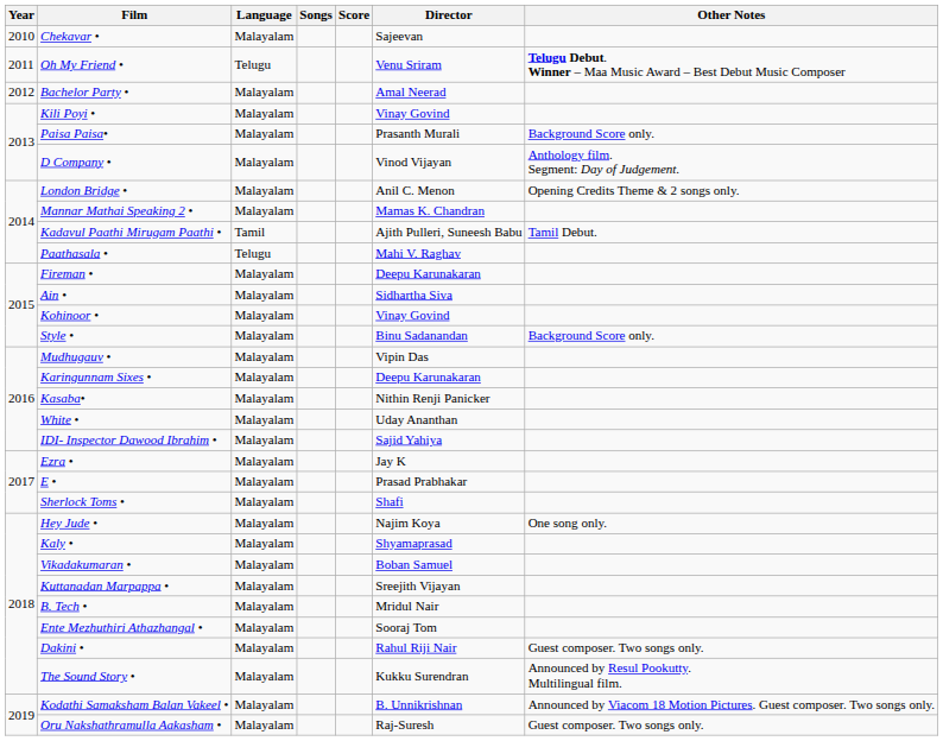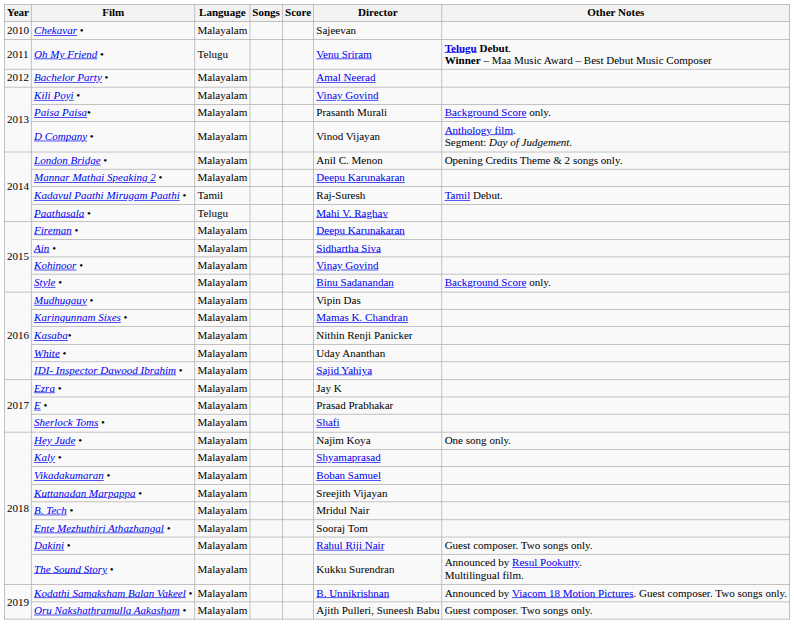 <table class="wikitable sortable">
 <tr bgcolor="beige" align="center">
 <th>Year</th>
 <th>Film</th>
 <th>Language</th>
 <th>Songs</th>
 <th>Score</th>
 <th>Director</th>
 <th>Other Notes</th>
 </tr>
 <tr>
 <td rowspan="1">2010</td>
 <td><em><a href='#'>Chekavar</a></em> •</td>
 <td>Malayalam</td>
 <td></td>
 <td></td>
 <td>Sajeevan</td>
 <td></td>
 </tr>
 <tr>
 <td rowspan="1">2011</td>
 <td><em><a href='#'>Oh My Friend</a></em> •</td>
 <td>Telugu</td>
 <td></td>
 <td></td>
 <td><a href='#'>Venu Sriram</a></td>
 <td><strong><a href='#'>Telugu</a> Debut</strong>.<br> <strong>Winner</strong> – Maa Music Award – Best Debut Music Composer</td>
 </tr>
 <tr>
 <td rowspan="1">2012</td>
 <td><em><a href='#'>Bachelor Party</a></em> •</td>
 <td>Malayalam</td>
 <td></td>
 <td></td>
 <td><a href='#'>Amal Neerad</a></td>
 <td></td>
 </tr>
 <tr>
 <td rowspan="3">2013</td>
 <td><em><a href='#'>Kili Poyi</a></em> •</td>
 <td>Malayalam</td>
 <td></td>
 <td></td>
 <td><a href='#'>Vinay Govind</a></td>
 <td></td>
 </tr>
 <tr>
 <td><em><a href='#'>Paisa Paisa</a></em>•</td>
 <td>Malayalam</td>
 <td></td>
 <td></td>
 <td>Prasanth Murali</td>
 <td><a href='#'>Background Score</a> only.</td>
 </tr>
 <tr>
 <td><em><a href='#'>D Company</a></em> •</td>
 <td>Malayalam</td>
 <td></td>
 <td></td>
 <td>Vinod Vijayan</td>
 <td><a href='#'>Anthology film</a>.<br>Segment: <em>Day of Judgement.</em></td>
 </tr>
 <tr>
 <td rowspan="4">2014</td>
 <td><em><a href='#'>London Bridge</a></em> •</td>
 <td>Malayalam</td>
 <td></td>
 <td></td>
 <td>Anil C. Menon</td>
 <td>Opening Credits Theme & 2 songs only.</td>
 </tr>
 <tr>
 <td><em><a href='#'>Mannar Mathai Speaking 2</a></em> •</td>
 <td>Malayalam</td>
 <td></td>
 <td></td>
-<td><a href='#'>Mamas K. Chandran</a></td>
+<td><a href='#'>Deepu Karunakaran</a></td>
 <td></td>
 </tr>
 <tr>
 <td><em><a href='#'>Kadavul Paathi Mirugam Paathi</a></em> •</td>
 <td>Tamil</td>
 <td></td>
 <td></td>
-<td>Ajith Pulleri, Suneesh Babu</td>
+<td>Raj-Suresh</td>
 <td><a href='#'>Tamil</a> Debut.</td>
 </tr>
 <tr>
 <td><em><a href='#'>Paathasala</a></em> •</td>
 <td>Telugu</td>
 <td></td>
 <td></td>
 <td><a href='#'>Mahi V. Raghav</a></td>
 <td></td>
 </tr>
 <tr>
 <td rowspan="4">2015</td>
 <td><em><a href='#'>Fireman</a></em> •</td>
 <td>Malayalam</td>
 <td></td>
 <td></td>
 <td><a href='#'>Deepu Karunakaran</a></td>
 <td></td>
 </tr>
 <tr>
 <td><em><a href='#'>Ain</a></em> •</td>
 <td>Malayalam</td>
 <td></td>
 <td></td>
 <td><a href='#'>Sidhartha Siva</a></td>
 <td></td>
 </tr>
 <tr>
 <td><em><a href='#'>Kohinoor</a></em> •</td>
 <td>Malayalam</td>
 <td></td>
 <td></td>
 <td><a href='#'>Vinay Govind</a></td>
 <td></td>
 </tr>
 <tr>
 <td><em><a href='#'>Style</a></em> •</td>
 <td>Malayalam</td>
 <td></td>
 <td></td>
 <td><a href='#'>Binu Sadanandan</a></td>
 <td><a href='#'>Background Score</a> only.</td>
 </tr>
 <tr>
 <td rowspan="5">2016</td>
 <td><em><a href='#'>Mudhugauv</a></em> •</td>
 <td>Malayalam</td>
 <td></td>
 <td></td>
 <td>Vipin Das</td>
 <td></td>
 </tr>
 <tr>
 <td><em><a href='#'>Karingunnam Sixes</a></em> •</td>
 <td>Malayalam</td>
 <td></td>
 <td></td>
-<td><a href='#'>Deepu Karunakaran</a></td>
+<td><a href='#'>Mamas K. Chandran</a></td>
 <td></td>
 </tr>
 <tr>
 <td><em><a href='#'>Kasaba</a></em>•</td>
 <td>Malayalam</td>
 <td></td>
 <td></td>
 <td>Nithin Renji Panicker</td>
 <td></td>
 </tr>
 <tr>
 <td><em><a href='#'>White</a></em> •</td>
 <td>Malayalam</td>
 <td></td>
 <td></td>
 <td>Uday Ananthan</td>
 <td></td>
 </tr>
 <tr>
 <td><em><a href='#'>IDI- Inspector Dawood Ibrahim</a></em> •</td>
 <td>Malayalam</td>
 <td></td>
 <td></td>
 <td><a href='#'>Sajid Yahiya</a></td>
 <td></td>
 </tr>
 <tr>
 <td rowspan="3">2017</td>
 <td><em><a href='#'>Ezra</a></em> •</td>
 <td>Malayalam</td>
 <td></td>
 <td></td>
 <td>Jay K</td>
 <td></td>
 </tr>
 <tr>
 <td><em><a href='#'>E</a></em> •</td>
 <td>Malayalam</td>
 <td></td>
 <td></td>
 <td>Prasad Prabhakar</td>
 <td></td>
 </tr>
 <tr>
 <td><em><a href='#'>Sherlock Toms</a></em> •</td>
 <td>Malayalam</td>
 <td></td>
 <td></td>
 <td><a href='#'>Shafi</a></td>
 <td></td>
 </tr>
 <tr>
 <td rowspan="8">2018</td>
 <td><em><a href='#'>Hey Jude</a></em> •</td>
 <td>Malayalam</td>
 <td></td>
 <td></td>
 <td>Najim Koya</td>
 <td>One song only.</td>
 </tr>
 <tr>
 <td><em><a href='#'>Kaly</a></em> •</td>
 <td>Malayalam</td>
 <td></td>
 <td></td>
 <td><a href='#'>Shyamaprasad</a></td>
 <td></td>
 </tr>
 <tr>
 <td><em><a href='#'>Vikadakumaran</a></em> •</td>
 <td>Malayalam</td>
 <td></td>
 <td></td>
 <td><a href='#'>Boban Samuel</a></td>
 <td></td>
 </tr>
 <tr>
 <td><em><a href='#'>Kuttanadan Marpappa</a></em> •</td>
 <td>Malayalam</td>
 <td></td>
 <td></td>
 <td>Sreejith Vijayan</td>
 <td></td>
 </tr>
 <tr>
 <td><em><a href='#'>B. Tech</a></em> •</td>
 <td>Malayalam</td>
 <td></td>
 <td></td>
 <td>Mridul Nair</td>
 <td></td>
 </tr>
 <tr>
 <td><em><a href='#'>Ente Mezhuthiri Athazhangal</a></em> •</td>
 <td>Malayalam</td>
 <td></td>
 <td></td>
 <td>Sooraj Tom</td>
 <td></td>
 </tr>
 <tr>
 <td><em><a href='#'>Dakini</a></em> •</td>
 <td>Malayalam</td>
 <td></td>
 <td></td>
 <td><a href='#'>Rahul Riji Nair</a></td>
 <td>Guest composer. Two songs only.</td>
 </tr>
 <tr>
 <td><em><a href='#'>The Sound Story</a></em> •</td>
 <td>Malayalam</td>
 <td></td>
 <td></td>
 <td>Kukku Surendran</td>
 <td>Announced by <a href='#'>Resul Pookutty</a>.<br>Multilingual film.</td>
 </tr>
 <tr>
 <td rowspan="2">2019</td>
 <td><em><a href='#'>Kodathi Samaksham Balan Vakeel</a></em> •</td>
 <td>Malayalam</td>
 <td></td>
 <td></td>
 <td><a href='#'>B. Unnikrishnan</a></td>
 <td>Announced by <a href='#'>Viacom 18 Motion Pictures</a>. Guest composer. Two songs only.</td>
 </tr>
 <tr>
 <td><em><a href='#'>Oru Nakshathramulla Aakasham</a></em> •</td>
 <td>Malayalam</td>
 <td></td>
 <td></td>
-<td>Raj-Suresh</td>
+<td>Ajith Pulleri, Suneesh Babu</td>
 <td>Guest composer. Two songs only.</td>
 </tr>
 </table>
